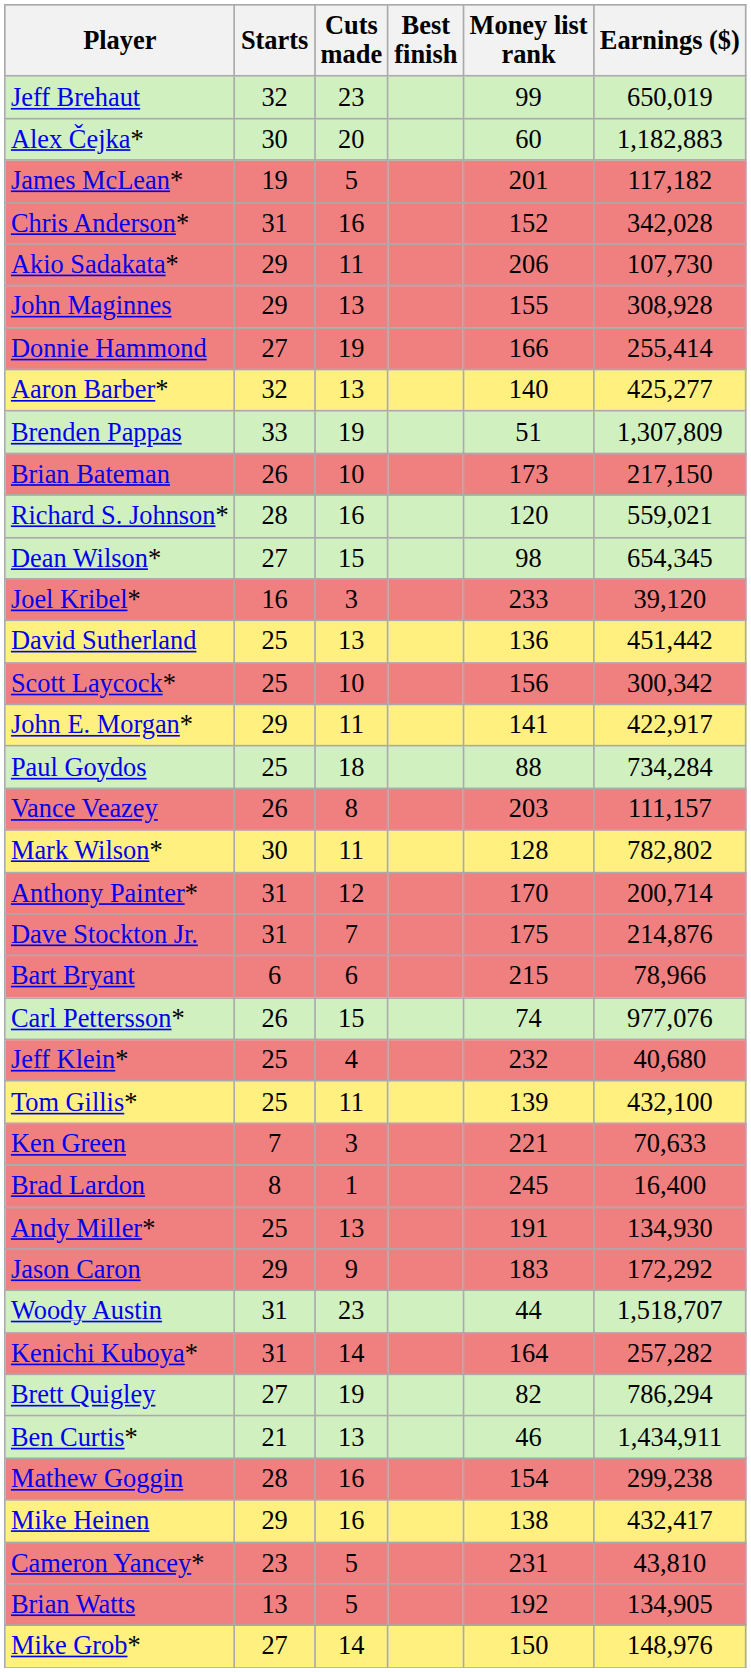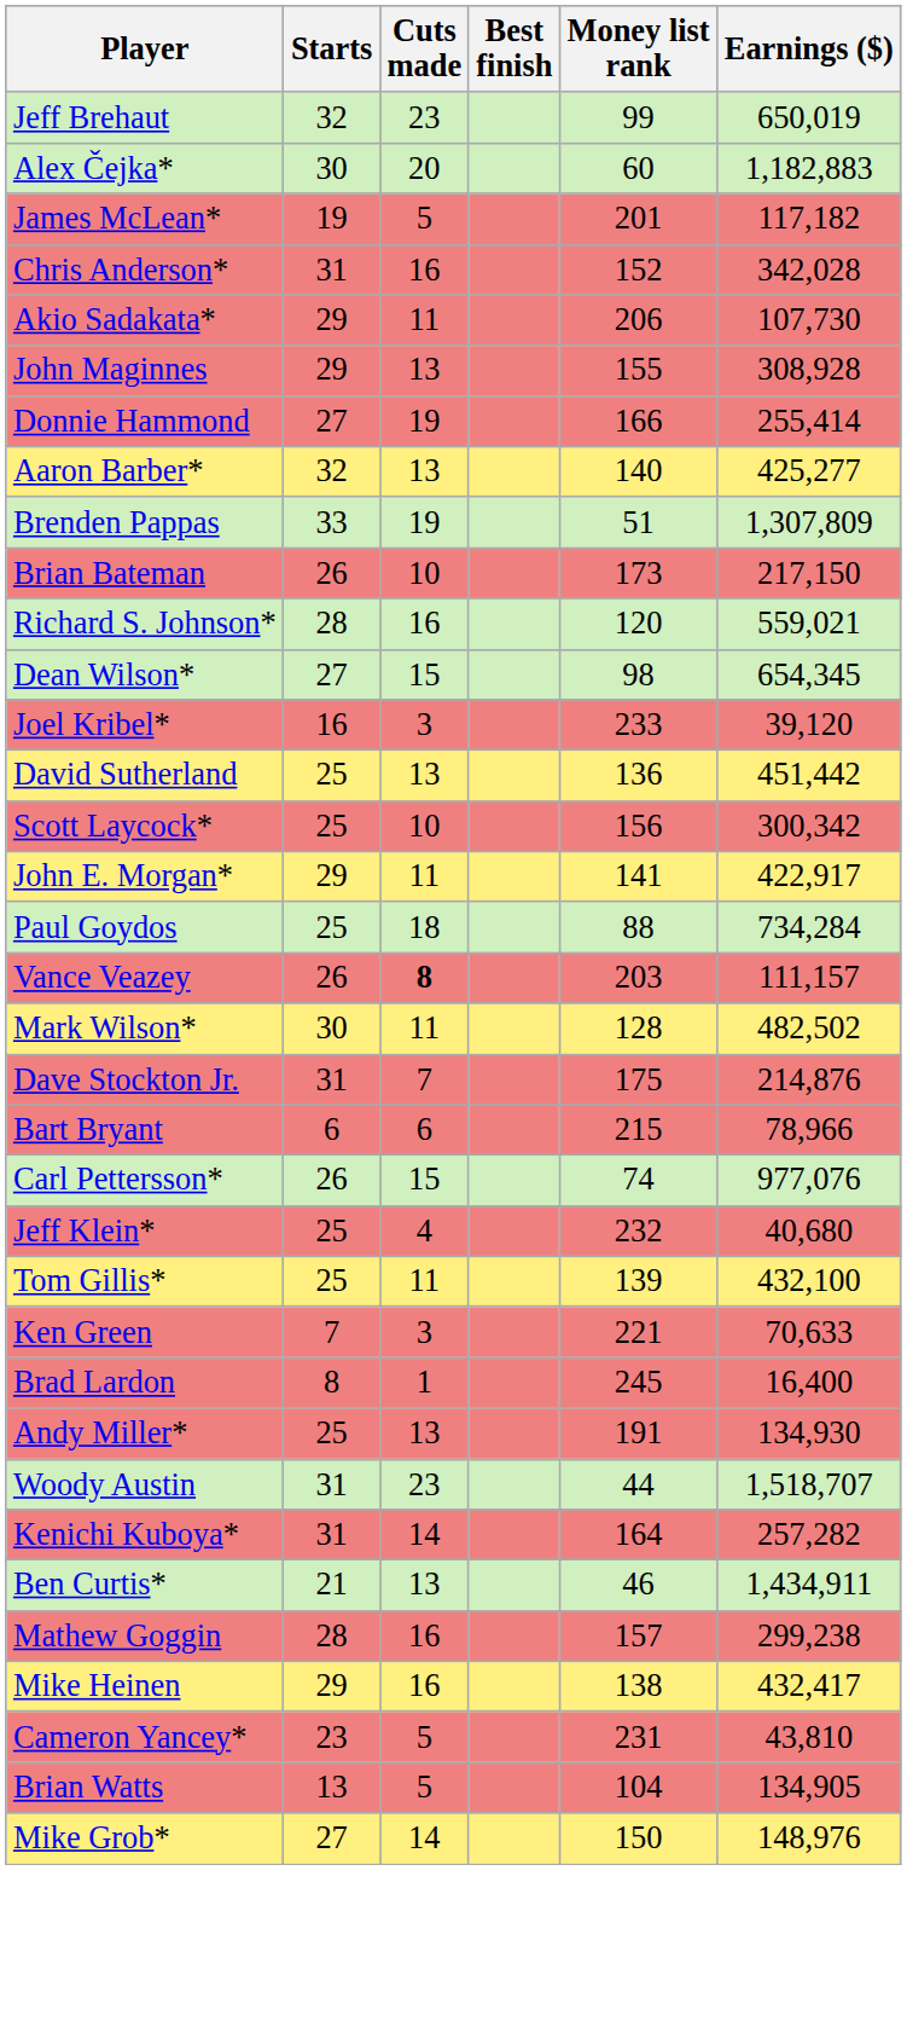 <table class=" sortable wikitable" style="text-align:center">
 <tr>
 <th>Player</th>
 <th>Starts</th>
 <th>Cuts<br>made</th>
 <th>Best<br>finish</th>
 <th>Money list<br>rank</th>
 <th>Earnings ($)</th>
 </tr>
 <tr style="background:#D0F0C0;">
 <td align=left> <a href='#'>Jeff Brehaut</a></td>
 <td>32</td>
 <td>23</td>
 <td></td>
 <td>99</td>
 <td>650,019</td>
 </tr>
 <tr style="background:#D0F0C0;">
 <td align=left> <a href='#'>Alex Čejka</a>*</td>
 <td>30</td>
 <td>20</td>
 <td></td>
 <td>60</td>
 <td>1,182,883</td>
 </tr>
 <tr style="background:#F08080;">
 <td align=left> <a href='#'>James McLean</a>*</td>
 <td>19</td>
 <td>5</td>
 <td></td>
 <td>201</td>
 <td>117,182</td>
 </tr>
 <tr style="background:#F08080;">
 <td align=left> <a href='#'>Chris Anderson</a>*</td>
 <td>31</td>
 <td>16</td>
 <td></td>
 <td>152</td>
 <td>342,028</td>
 </tr>
 <tr style="background:#F08080;">
 <td align=left> <a href='#'>Akio Sadakata</a>*</td>
 <td>29</td>
 <td>11</td>
 <td></td>
 <td>206</td>
 <td>107,730</td>
 </tr>
 <tr style="background:#F08080;">
 <td align=left> <a href='#'>John Maginnes</a></td>
 <td>29</td>
 <td>13</td>
 <td></td>
 <td>155</td>
 <td>308,928</td>
 </tr>
 <tr style="background:#F08080;">
 <td align=left> <a href='#'>Donnie Hammond</a></td>
 <td>27</td>
 <td>19</td>
 <td></td>
 <td>166</td>
 <td>255,414</td>
 </tr>
 <tr style="background:#FFF080;">
 <td align=left> <a href='#'>Aaron Barber</a>*</td>
 <td>32</td>
 <td>13</td>
 <td></td>
 <td>140</td>
 <td>425,277</td>
 </tr>
 <tr style="background:#D0F0C0;">
 <td align=left> <a href='#'>Brenden Pappas</a></td>
 <td>33</td>
 <td>19</td>
 <td></td>
 <td>51</td>
 <td>1,307,809</td>
 </tr>
 <tr style="background:#F08080;">
 <td align=left> <a href='#'>Brian Bateman</a></td>
 <td>26</td>
 <td>10</td>
 <td></td>
 <td>173</td>
 <td>217,150</td>
 </tr>
 <tr style="background:#D0F0C0;">
 <td align=left> <a href='#'>Richard S. Johnson</a>*</td>
 <td>28</td>
 <td>16</td>
 <td></td>
 <td>120</td>
 <td>559,021</td>
 </tr>
 <tr style="background:#D0F0C0;">
 <td align=left> <a href='#'>Dean Wilson</a>*</td>
 <td>27</td>
 <td>15</td>
 <td></td>
 <td>98</td>
 <td>654,345</td>
 </tr>
 <tr style="background:#F08080;">
 <td align=left> <a href='#'>Joel Kribel</a>*</td>
 <td>16</td>
 <td>3</td>
 <td></td>
 <td>233</td>
 <td>39,120</td>
 </tr>
 <tr style="background:#FFF080;">
 <td align=left> <a href='#'>David Sutherland</a></td>
 <td>25</td>
 <td>13</td>
 <td></td>
 <td>136</td>
 <td>451,442</td>
 </tr>
 <tr style="background:#F08080;">
 <td align=left> <a href='#'>Scott Laycock</a>*</td>
 <td>25</td>
 <td>10</td>
 <td></td>
 <td>156</td>
 <td>300,342</td>
 </tr>
 <tr style="background:#FFF080;">
 <td align=left> <a href='#'>John E. Morgan</a>*</td>
 <td>29</td>
 <td>11</td>
 <td></td>
 <td>141</td>
 <td>422,917</td>
 </tr>
 <tr style="background:#D0F0C0;">
 <td align=left> <a href='#'>Paul Goydos</a></td>
 <td>25</td>
 <td>18</td>
 <td></td>
 <td>88</td>
 <td>734,284</td>
 </tr>
 <tr style="background:#F08080;">
 <td align=left> <a href='#'>Vance Veazey</a></td>
 <td>26</td>
-<td>8</td>
+<td><strong>8</strong></td>
 <td></td>
 <td>203</td>
 <td>111,157</td>
 </tr>
 <tr style="background:#FFF080;">
 <td align=left> <a href='#'>Mark Wilson</a>*</td>
 <td>30</td>
 <td>11</td>
 <td></td>
 <td>128</td>
-<td>782,802</td>
-</tr>
-<tr style="background:#F08080;">
-<td align=left> <a href='#'>Anthony Painter</a>*</td>
-<td>31</td>
-<td>12</td>
-<td></td>
-<td>170</td>
-<td>200,714</td>
+<td>482,502</td>
 </tr>
 <tr style="background:#F08080;">
 <td align=left> <a href='#'>Dave Stockton Jr.</a></td>
 <td>31</td>
 <td>7</td>
 <td></td>
 <td>175</td>
 <td>214,876</td>
 </tr>
 <tr style="background:#F08080;">
 <td align=left> <a href='#'>Bart Bryant</a></td>
 <td>6</td>
 <td>6</td>
 <td></td>
 <td>215</td>
 <td>78,966</td>
 </tr>
 <tr style="background:#D0F0C0;">
 <td align=left> <a href='#'>Carl Pettersson</a>*</td>
 <td>26</td>
 <td>15</td>
 <td></td>
 <td>74</td>
 <td>977,076</td>
 </tr>
 <tr style="background:#F08080;">
 <td align=left> <a href='#'>Jeff Klein</a>*</td>
 <td>25</td>
 <td>4</td>
 <td></td>
 <td>232</td>
 <td>40,680</td>
 </tr>
 <tr style="background:#FFF080;">
 <td align=left> <a href='#'>Tom Gillis</a>*</td>
 <td>25</td>
 <td>11</td>
 <td></td>
 <td>139</td>
 <td>432,100</td>
 </tr>
 <tr style="background:#F08080;">
 <td align=left> <a href='#'>Ken Green</a></td>
 <td>7</td>
 <td>3</td>
 <td></td>
 <td>221</td>
 <td>70,633</td>
 </tr>
 <tr style="background:#F08080;">
 <td align=left> <a href='#'>Brad Lardon</a></td>
 <td>8</td>
 <td>1</td>
 <td></td>
 <td>245</td>
 <td>16,400</td>
 </tr>
 <tr style="background:#F08080;">
 <td align=left> <a href='#'>Andy Miller</a>*</td>
 <td>25</td>
 <td>13</td>
 <td></td>
 <td>191</td>
 <td>134,930</td>
 </tr>
-<tr style="background:#F08080;">
-<td align=left> <a href='#'>Jason Caron</a></td>
-<td>29</td>
-<td>9</td>
-<td></td>
-<td>183</td>
-<td>172,292</td>
-</tr>
 <tr style="background:#D0F0C0;">
 <td align=left> <a href='#'>Woody Austin</a></td>
 <td>31</td>
 <td>23</td>
 <td></td>
 <td>44</td>
 <td>1,518,707</td>
 </tr>
 <tr style="background:#F08080;">
 <td align=left> <a href='#'>Kenichi Kuboya</a>*</td>
 <td>31</td>
 <td>14</td>
 <td></td>
 <td>164</td>
 <td>257,282</td>
 </tr>
 <tr style="background:#D0F0C0;">
-<td align=left> <a href='#'>Brett Quigley</a></td>
-<td>27</td>
-<td>19</td>
-<td></td>
-<td>82</td>
-<td>786,294</td>
-</tr>
-<tr style="background:#D0F0C0;">
 <td align=left> <a href='#'>Ben Curtis</a>*</td>
 <td>21</td>
 <td>13</td>
 <td></td>
 <td>46</td>
 <td>1,434,911</td>
 </tr>
 <tr style="background:#F08080;">
 <td align=left> <a href='#'>Mathew Goggin</a></td>
 <td>28</td>
 <td>16</td>
 <td></td>
-<td>154</td>
+<td>157</td>
 <td>299,238</td>
 </tr>
 <tr style="background:#FFF080;">
 <td align=left> <a href='#'>Mike Heinen</a></td>
 <td>29</td>
 <td>16</td>
 <td></td>
 <td>138</td>
 <td>432,417</td>
 </tr>
 <tr style="background:#F08080;">
 <td align=left> <a href='#'>Cameron Yancey</a>*</td>
 <td>23</td>
 <td>5</td>
 <td></td>
 <td>231</td>
 <td>43,810</td>
 </tr>
 <tr style="background:#F08080;">
 <td align=left> <a href='#'>Brian Watts</a></td>
 <td>13</td>
 <td>5</td>
 <td></td>
-<td>192</td>
+<td>104</td>
 <td>134,905</td>
 </tr>
 <tr style="background:#FFF080;">
 <td align=left> <a href='#'>Mike Grob</a>*</td>
 <td>27</td>
 <td>14</td>
 <td></td>
 <td>150</td>
 <td>148,976</td>
 </tr>
 </table>
